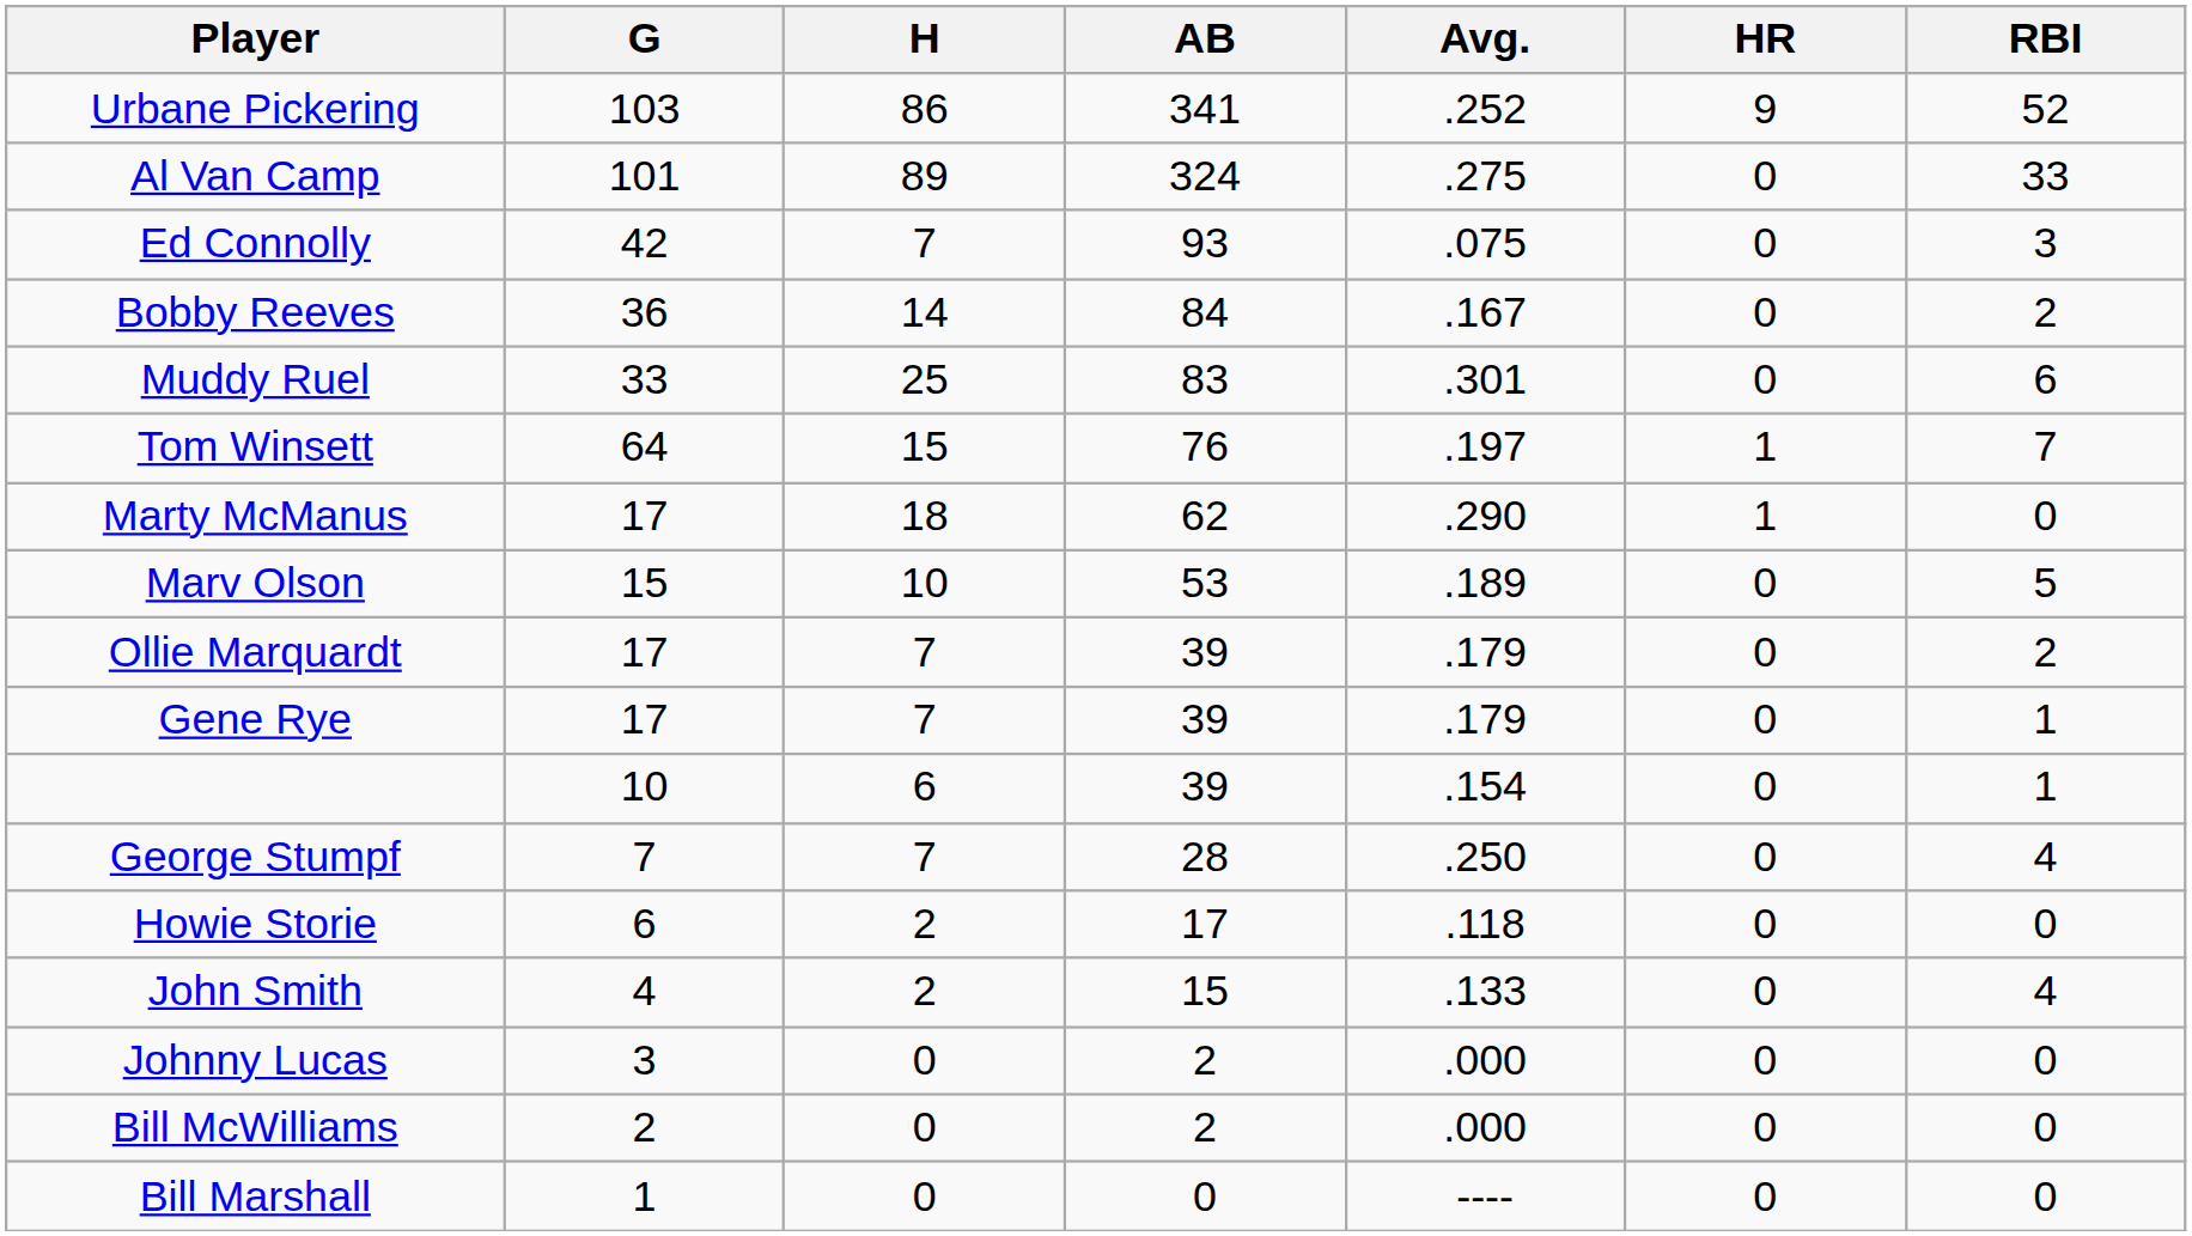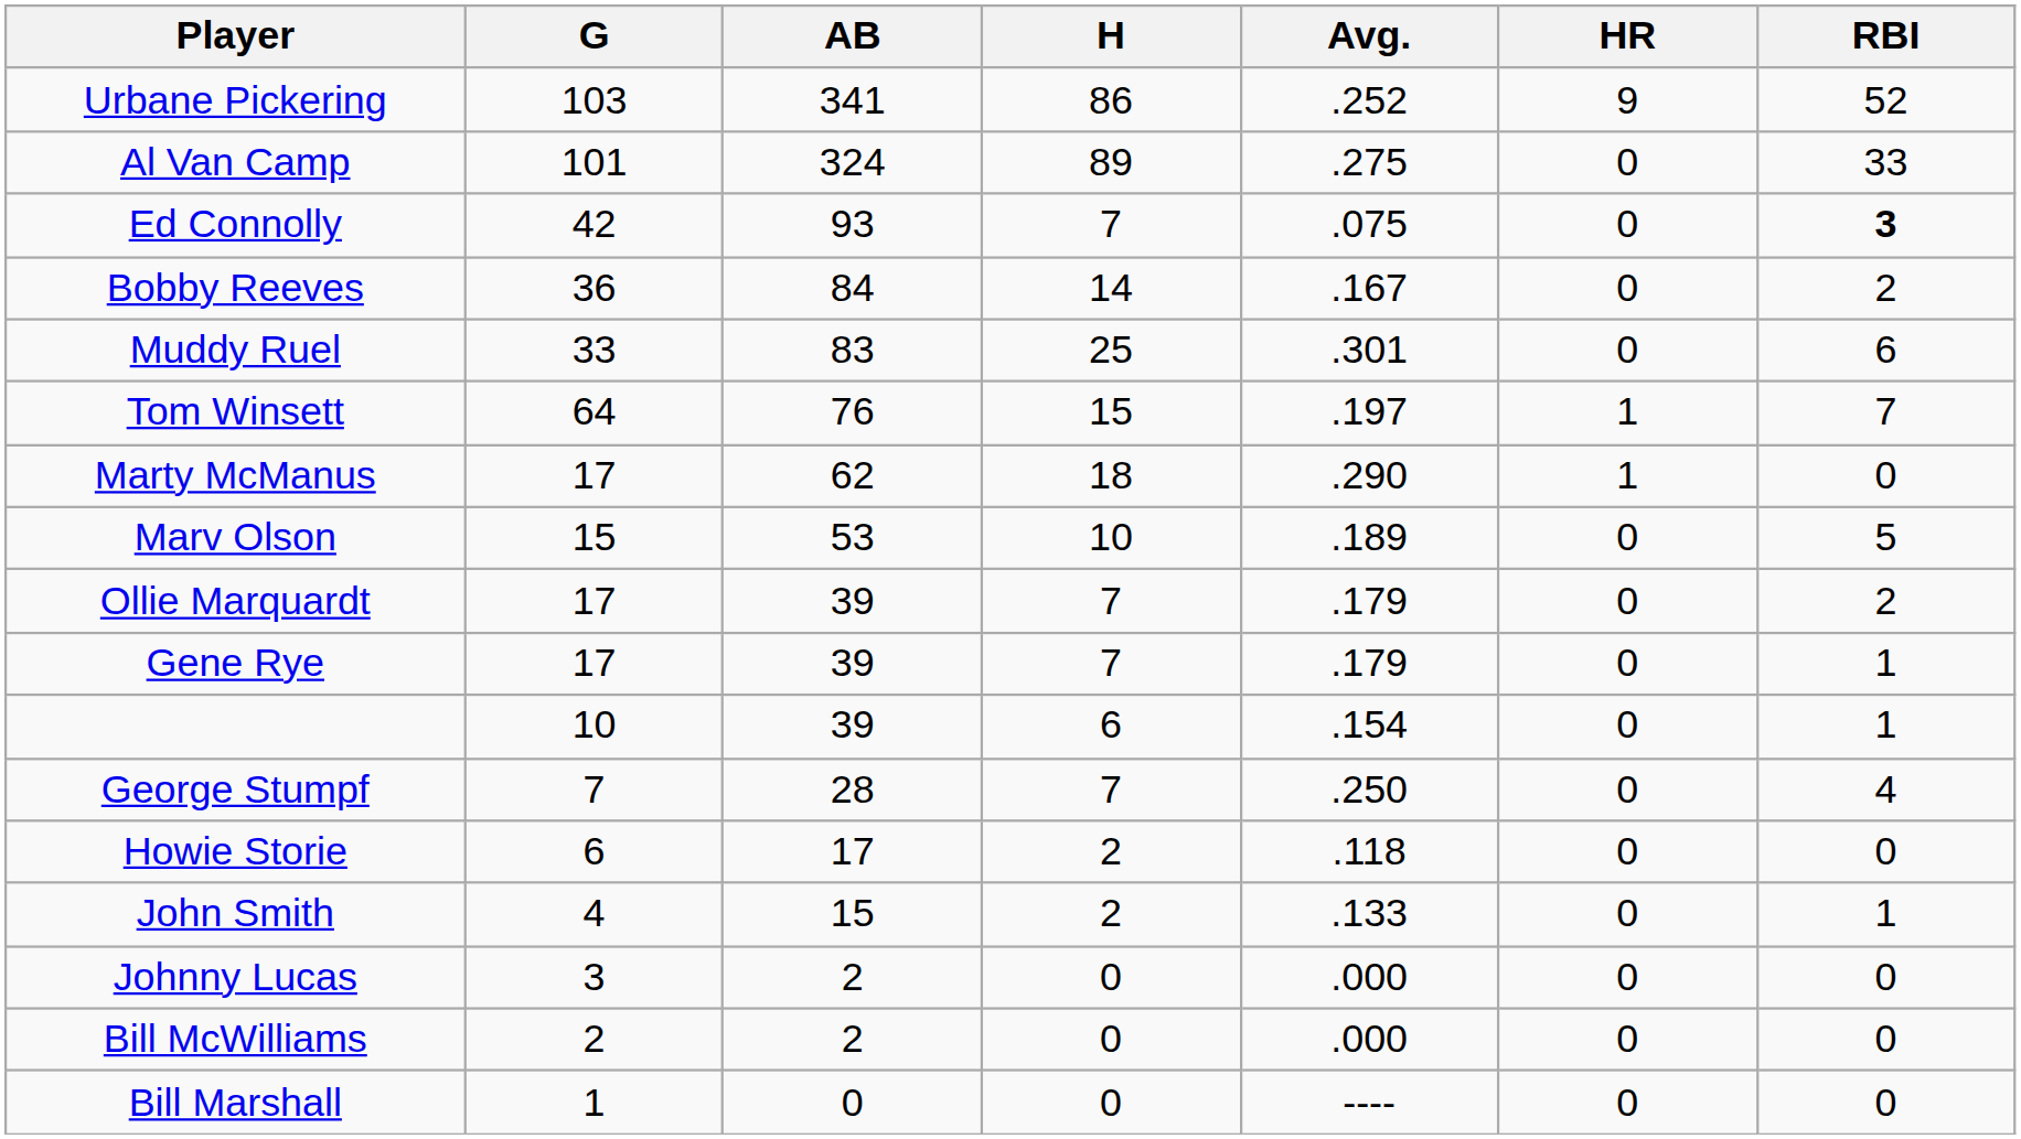 <table class="wikitable sortable">
 <tr>
 <th bgcolor="#DDDDFF" width="16%">Player</th>
 <th bgcolor="#DDDDFF" width="9%">G</th>
+<th bgcolor="#DDDDFF" width="9%">AB</th>
 <th bgcolor="#DDDDFF" width="9%">H</th>
-<th bgcolor="#DDDDFF" width="9%">AB</th>
 <th bgcolor="#DDDDFF" width="9%">Avg.</th>
 <th bgcolor="#DDDDFF" width="9%">HR</th>
 <th bgcolor="#DDDDFF" width="9%">RBI</th>
 </tr>
 <tr align="center">
 <td><a href='#'>Urbane Pickering</a></td>
 <td>103</td>
+<td>341</td>
 <td>86</td>
-<td>341</td>
 <td>.252</td>
 <td>9</td>
 <td>52</td>
 </tr>
 <tr align="center">
 <td><a href='#'>Al Van Camp</a></td>
 <td>101</td>
+<td>324</td>
 <td>89</td>
-<td>324</td>
 <td>.275</td>
 <td>0</td>
 <td>33</td>
 </tr>
 <tr align="center">
 <td><a href='#'>Ed Connolly</a></td>
 <td>42</td>
+<td>93</td>
 <td>7</td>
-<td>93</td>
 <td>.075</td>
 <td>0</td>
-<td>3</td>
+<td><strong>3</strong></td>
 </tr>
 <tr align="center">
 <td><a href='#'>Bobby Reeves</a></td>
 <td>36</td>
+<td>84</td>
 <td>14</td>
-<td>84</td>
 <td>.167</td>
 <td>0</td>
 <td>2</td>
 </tr>
 <tr align="center">
 <td><a href='#'>Muddy Ruel</a></td>
 <td>33</td>
+<td>83</td>
 <td>25</td>
-<td>83</td>
 <td>.301</td>
 <td>0</td>
 <td>6</td>
 </tr>
 <tr align="center">
 <td><a href='#'>Tom Winsett</a></td>
 <td>64</td>
+<td>76</td>
 <td>15</td>
-<td>76</td>
 <td>.197</td>
 <td>1</td>
 <td>7</td>
 </tr>
 <tr align="center">
 <td><a href='#'>Marty McManus</a></td>
 <td>17</td>
+<td>62</td>
 <td>18</td>
-<td>62</td>
 <td>.290</td>
 <td>1</td>
 <td>0</td>
 </tr>
 <tr align="center">
 <td><a href='#'>Marv Olson</a></td>
 <td>15</td>
+<td>53</td>
 <td>10</td>
-<td>53</td>
 <td>.189</td>
 <td>0</td>
 <td>5</td>
 </tr>
 <tr align="center">
 <td><a href='#'>Ollie Marquardt</a></td>
 <td>17</td>
+<td>39</td>
 <td>7</td>
-<td>39</td>
 <td>.179</td>
 <td>0</td>
 <td>2</td>
 </tr>
 <tr align="center">
 <td><a href='#'>Gene Rye</a></td>
 <td>17</td>
+<td>39</td>
 <td>7</td>
-<td>39</td>
 <td>.179</td>
 <td>0</td>
 <td>1</td>
 </tr>
 <tr align="center">
 <td></td>
 <td>10</td>
+<td>39</td>
 <td>6</td>
-<td>39</td>
 <td>.154</td>
 <td>0</td>
 <td>1</td>
 </tr>
 <tr align="center">
 <td><a href='#'>George Stumpf</a></td>
 <td>7</td>
+<td>28</td>
 <td>7</td>
-<td>28</td>
 <td>.250</td>
 <td>0</td>
 <td>4</td>
 </tr>
 <tr align="center">
 <td><a href='#'>Howie Storie</a></td>
 <td>6</td>
+<td>17</td>
 <td>2</td>
-<td>17</td>
 <td>.118</td>
 <td>0</td>
 <td>0</td>
 </tr>
 <tr align="center">
 <td><a href='#'>John Smith</a></td>
 <td>4</td>
+<td>15</td>
 <td>2</td>
-<td>15</td>
 <td>.133</td>
 <td>0</td>
-<td>4</td>
+<td>1</td>
 </tr>
 <tr align="center">
 <td><a href='#'>Johnny Lucas</a></td>
 <td>3</td>
+<td>2</td>
 <td>0</td>
-<td>2</td>
 <td>.000</td>
 <td>0</td>
 <td>0</td>
 </tr>
 <tr align="center">
 <td><a href='#'>Bill McWilliams</a></td>
 <td>2</td>
+<td>2</td>
 <td>0</td>
-<td>2</td>
 <td>.000</td>
 <td>0</td>
 <td>0</td>
 </tr>
 <tr align="center">
 <td><a href='#'>Bill Marshall</a></td>
 <td>1</td>
 <td>0</td>
 <td>0</td>
 <td>----</td>
 <td>0</td>
 <td>0</td>
 </tr>
 </table>
